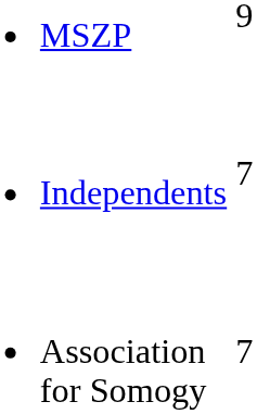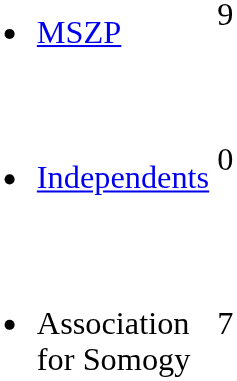 <table>
 <tr>
 <td><br><ul><li><a href='#'>MSZP</a></li></ul></td>
 <td><div>9</div></td>
 </tr>
 <tr>
 <td><br><ul><li><a href='#'>Independents</a></li></ul></td>
-<td><div>7</div></td>
+<td><div>0</div></td>
 </tr>
 <tr>
 <td><br><ul><li>Association<br>for Somogy</li></ul></td>
 <td><div>7</div></td>
 </tr>
 </table>
